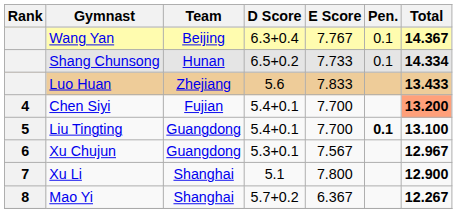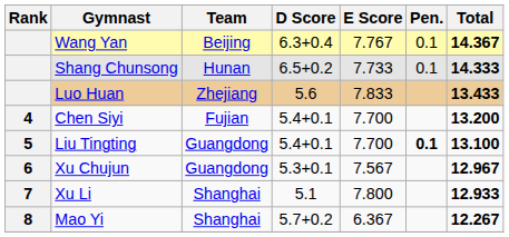 <table class="wikitable sortable" style="text-align:center; font-size:95%">
 <tr>
 <th>Rank</th>
 <th>Gymnast</th>
 <th>Team</th>
 <th>D Score</th>
 <th>E Score</th>
 <th>Pen.</th>
 <th>Total</th>
 </tr>
 <tr bgcolor=fffcaf>
 <th scope=row style="text-align:center"></th>
 <td align=left><a href='#'>Wang Yan</a></td>
 <td><a href='#'>Beijing</a></td>
 <td>6.3+0.4</td>
 <td>7.767</td>
 <td>0.1</td>
 <td><strong>14.367</strong></td>
 </tr>
 <tr bgcolor=e5e5e5>
 <th scope=row style="text-align:center"></th>
 <td align=left><a href='#'>Shang Chunsong</a></td>
 <td><a href='#'>Hunan</a></td>
 <td>6.5+0.2</td>
 <td>7.733</td>
 <td>0.1</td>
-<td><strong>14.334</strong></td>
+<td><strong>14.333</strong></td>
 </tr>
 <tr bgcolor=eecc99>
 <th scope=row style="text-align:center"></th>
 <td align=left><a href='#'>Luo Huan</a></td>
 <td><a href='#'>Zhejiang</a></td>
 <td>5.6</td>
 <td>7.833</td>
 <td></td>
 <td><strong>13.433</strong></td>
 </tr>
 <tr>
 <th scope=row style="text-align:center">4</th>
 <td align=left><a href='#'>Chen Siyi</a></td>
 <td><a href='#'>Fujian</a></td>
 <td>5.4+0.1</td>
 <td>7.700</td>
 <td></td>
-<td style="background: lightsalmon;"><strong>13.200</strong></td>
+<td><strong>13.200</strong></td>
 </tr>
 <tr>
 <th scope=row style="text-align:center">5</th>
 <td align=left><a href='#'>Liu Tingting</a></td>
 <td><a href='#'>Guangdong</a></td>
 <td>5.4+0.1</td>
 <td>7.700</td>
 <td><strong>0.1</strong></td>
 <td><strong>13.100</strong></td>
 </tr>
 <tr>
 <th scope=row style="text-align:center">6</th>
 <td align=left><a href='#'>Xu Chujun</a></td>
 <td><a href='#'>Guangdong</a></td>
 <td>5.3+0.1</td>
 <td>7.567</td>
 <td></td>
 <td><strong>12.967</strong></td>
 </tr>
 <tr>
 <th scope=row style="text-align:center">7</th>
 <td align=left><a href='#'>Xu Li</a></td>
 <td><a href='#'>Shanghai</a></td>
 <td>5.1</td>
 <td>7.800</td>
 <td></td>
-<td><strong>12.900</strong></td>
+<td><strong>12.933</strong></td>
 </tr>
 <tr>
 <th scope=row style="text-align:center">8</th>
 <td align=left><a href='#'>Mao Yi</a></td>
 <td><a href='#'>Shanghai</a></td>
 <td>5.7+0.2</td>
 <td>6.367</td>
 <td></td>
 <td><strong>12.267</strong></td>
 </tr>
 <tr>
 </tr>
 </table>
